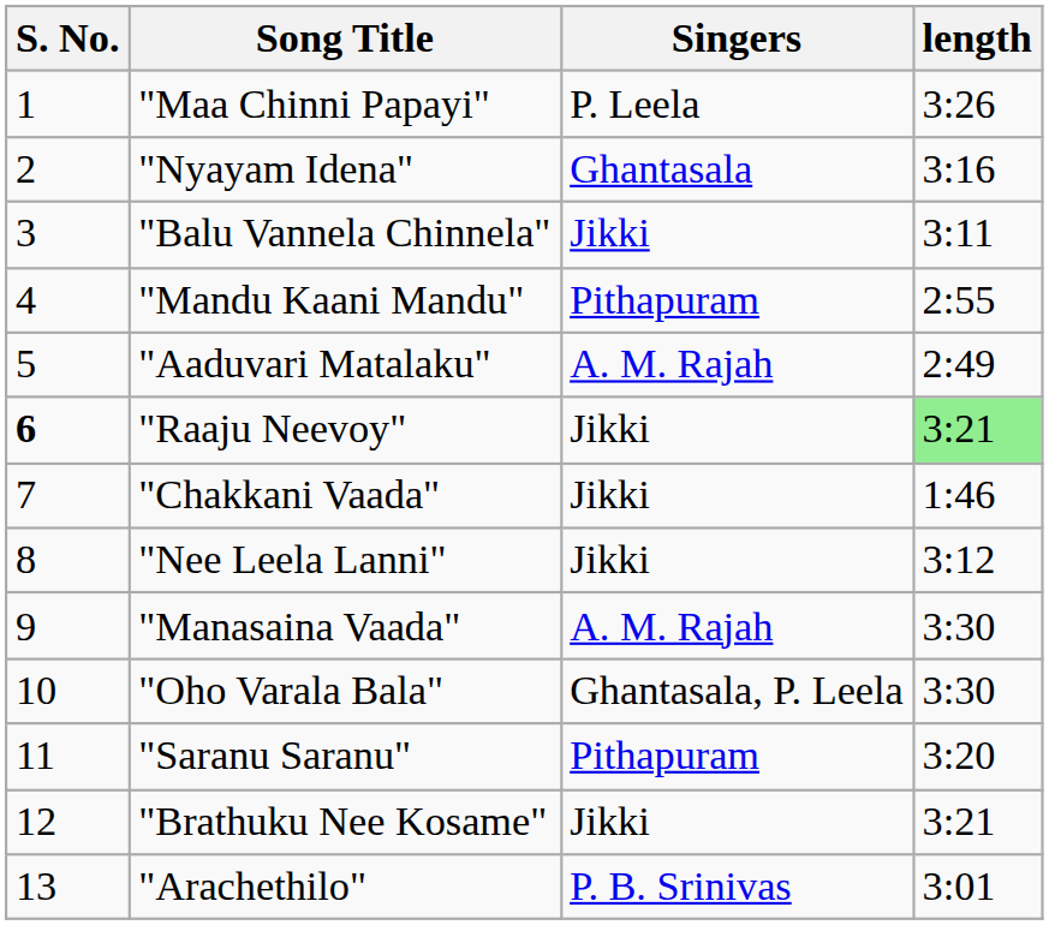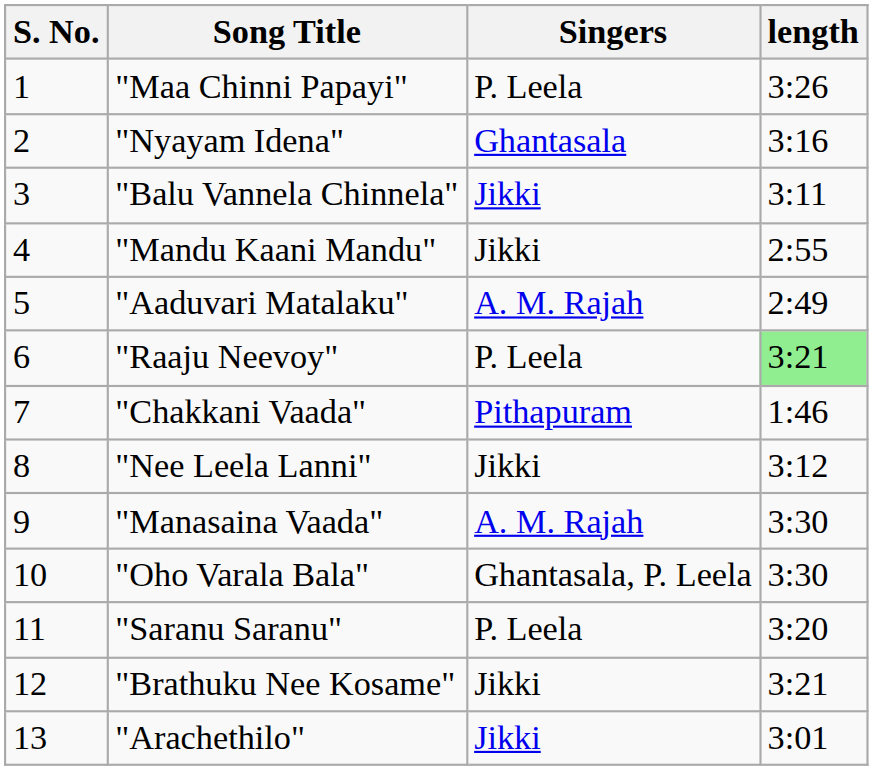 <table class="wikitable">
 <tr>
 <th>S. No.</th>
 <th>Song Title</th>
 <th>Singers</th>
 <th>length</th>
 </tr>
 <tr>
 <td>1</td>
 <td>"Maa Chinni Papayi"</td>
 <td>P. Leela</td>
 <td>3:26</td>
 </tr>
 <tr>
 <td>2</td>
 <td>"Nyayam Idena"</td>
 <td><a href='#'>Ghantasala</a></td>
 <td>3:16</td>
 </tr>
 <tr>
 <td>3</td>
 <td>"Balu Vannela Chinnela"</td>
 <td><a href='#'>Jikki</a></td>
 <td>3:11</td>
 </tr>
 <tr>
 <td>4</td>
 <td>"Mandu Kaani Mandu"</td>
-<td><a href='#'>Pithapuram</a></td>
+<td>Jikki</td>
 <td>2:55</td>
 </tr>
 <tr>
 <td>5</td>
 <td>"Aaduvari Matalaku"</td>
 <td><a href='#'>A. M. Rajah</a></td>
 <td>2:49</td>
 </tr>
 <tr>
-<td><strong>6</strong></td>
+<td>6</td>
 <td>"Raaju Neevoy"</td>
-<td>Jikki</td>
+<td>P. Leela</td>
 <td style="background: lightgreen;">3:21</td>
 </tr>
 <tr>
 <td>7</td>
 <td>"Chakkani Vaada"</td>
-<td>Jikki</td>
+<td><a href='#'>Pithapuram</a></td>
 <td>1:46</td>
 </tr>
 <tr>
 <td>8</td>
 <td>"Nee Leela Lanni"</td>
 <td>Jikki</td>
 <td>3:12</td>
 </tr>
 <tr>
 <td>9</td>
 <td>"Manasaina Vaada"</td>
 <td><a href='#'>A. M. Rajah</a></td>
 <td>3:30</td>
 </tr>
 <tr>
 <td>10</td>
 <td>"Oho Varala Bala"</td>
 <td>Ghantasala, P. Leela</td>
 <td>3:30</td>
 </tr>
 <tr>
 <td>11</td>
 <td>"Saranu Saranu"</td>
-<td><a href='#'>Pithapuram</a></td>
+<td>P. Leela</td>
 <td>3:20</td>
 </tr>
 <tr>
 <td>12</td>
 <td>"Brathuku Nee Kosame"</td>
 <td>Jikki</td>
 <td>3:21</td>
 </tr>
 <tr>
 <td>13</td>
 <td>"Arachethilo"</td>
-<td><a href='#'>P. B. Srinivas</a></td>
+<td><a href='#'>Jikki</a></td>
 <td>3:01</td>
 </tr>
 </table>
